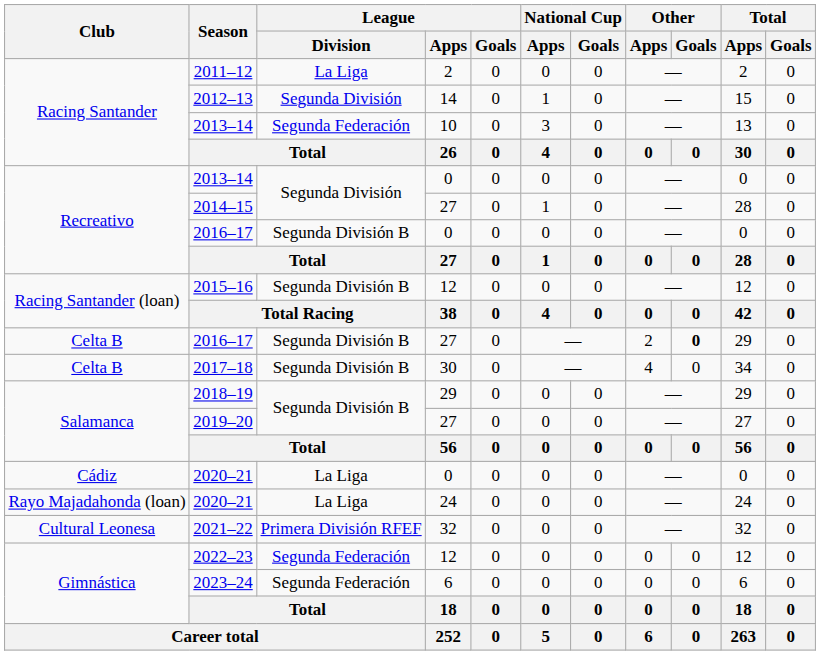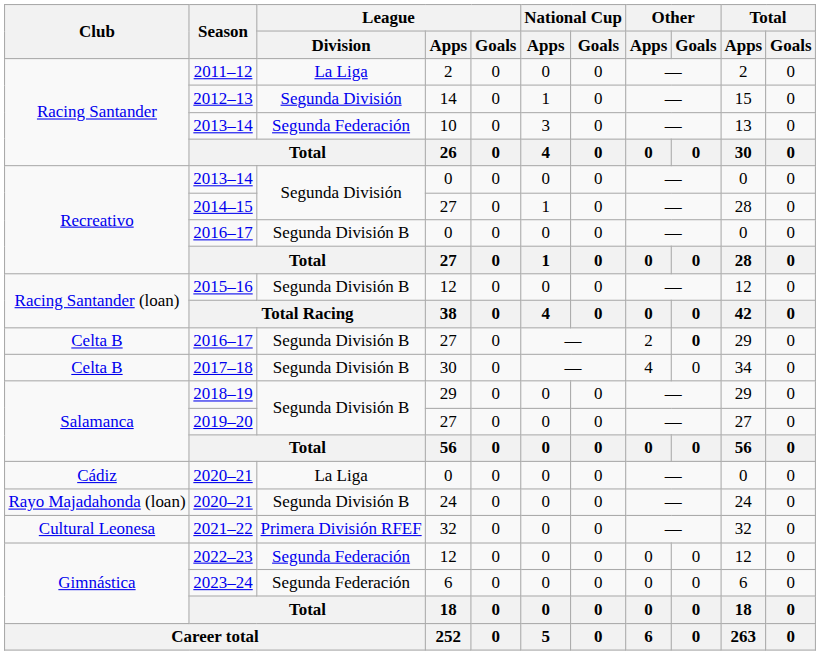 <table class="wikitable" style="text-align:center">
 <tr>
 <th rowspan="2">Club</th>
 <th rowspan="2">Season</th>
 <th colspan="3">League</th>
 <th colspan="2">National Cup</th>
 <th colspan="2">Other</th>
 <th colspan="2">Total</th>
 </tr>
 <tr>
 <th>Division</th>
 <th>Apps</th>
 <th>Goals</th>
 <th>Apps</th>
 <th>Goals</th>
 <th>Apps</th>
 <th>Goals</th>
 <th>Apps</th>
 <th>Goals</th>
 </tr>
 <tr>
 <td rowspan="4"><a href='#'>Racing Santander</a></td>
 <td><a href='#'>2011–12</a></td>
 <td><a href='#'>La Liga</a></td>
 <td>2</td>
 <td>0</td>
 <td>0</td>
 <td>0</td>
 <td colspan="2">—</td>
 <td>2</td>
 <td>0</td>
 </tr>
 <tr>
 <td><a href='#'>2012–13</a></td>
 <td><a href='#'>Segunda División</a></td>
 <td>14</td>
 <td>0</td>
 <td>1</td>
 <td>0</td>
 <td colspan="2">—</td>
 <td>15</td>
 <td>0</td>
 </tr>
 <tr>
 <td><a href='#'>2013–14</a></td>
 <td><a href='#'>Segunda Federación</a></td>
 <td>10</td>
 <td>0</td>
 <td>3</td>
 <td>0</td>
 <td colspan="2">—</td>
 <td>13</td>
 <td>0</td>
 </tr>
 <tr>
 <th colspan="2">Total</th>
 <th>26</th>
 <th>0</th>
 <th>4</th>
 <th>0</th>
 <th>0</th>
 <th>0</th>
 <th>30</th>
 <th>0</th>
 </tr>
 <tr>
 <td rowspan="4"><a href='#'>Recreativo</a></td>
 <td><a href='#'>2013–14</a></td>
 <td rowspan="2">Segunda División</td>
 <td>0</td>
 <td>0</td>
 <td>0</td>
 <td>0</td>
 <td colspan="2">—</td>
 <td>0</td>
 <td>0</td>
 </tr>
 <tr>
 <td><a href='#'>2014–15</a></td>
 <td>27</td>
 <td>0</td>
 <td>1</td>
 <td>0</td>
 <td colspan="2">—</td>
 <td>28</td>
 <td>0</td>
 </tr>
 <tr>
 <td><a href='#'>2016–17</a></td>
 <td>Segunda División B</td>
 <td>0</td>
 <td>0</td>
 <td>0</td>
 <td>0</td>
 <td colspan="2">—</td>
 <td>0</td>
 <td>0</td>
 </tr>
 <tr>
 <th colspan="2">Total</th>
 <th>27</th>
 <th>0</th>
 <th>1</th>
 <th>0</th>
 <th>0</th>
 <th>0</th>
 <th>28</th>
 <th>0</th>
 </tr>
 <tr>
 <td rowspan="2"><a href='#'>Racing Santander</a> (loan)</td>
 <td><a href='#'>2015–16</a></td>
 <td>Segunda División B</td>
 <td>12</td>
 <td>0</td>
 <td>0</td>
 <td>0</td>
 <td colspan="2">—</td>
 <td>12</td>
 <td>0</td>
 </tr>
 <tr>
 <th colspan="2">Total Racing</th>
 <th>38</th>
 <th>0</th>
 <th>4</th>
 <th>0</th>
 <th>0</th>
 <th>0</th>
 <th>42</th>
 <th>0</th>
 </tr>
 <tr>
 <td><a href='#'>Celta B</a></td>
 <td><a href='#'>2016–17</a></td>
 <td>Segunda División B</td>
 <td>27</td>
 <td>0</td>
 <td colspan="2">—</td>
 <td>2</td>
 <td><strong>0</strong></td>
 <td>29</td>
 <td>0</td>
 </tr>
 <tr>
 <td><a href='#'>Celta B</a></td>
 <td><a href='#'>2017–18</a></td>
 <td>Segunda División B</td>
 <td>30</td>
 <td>0</td>
 <td colspan="2">—</td>
 <td>4</td>
 <td>0</td>
 <td>34</td>
 <td>0</td>
 </tr>
 <tr>
 <td rowspan="3"><a href='#'>Salamanca</a></td>
 <td><a href='#'>2018–19</a></td>
 <td rowspan="2">Segunda División B</td>
 <td>29</td>
 <td>0</td>
 <td>0</td>
 <td>0</td>
 <td colspan="2">—</td>
 <td>29</td>
 <td>0</td>
 </tr>
 <tr>
 <td><a href='#'>2019–20</a></td>
 <td>27</td>
 <td>0</td>
 <td>0</td>
 <td>0</td>
 <td colspan="2">—</td>
 <td>27</td>
 <td>0</td>
 </tr>
 <tr>
 <th colspan="2">Total</th>
 <th>56</th>
 <th>0</th>
 <th>0</th>
 <th>0</th>
 <th>0</th>
 <th>0</th>
 <th>56</th>
 <th>0</th>
 </tr>
 <tr>
 <td><a href='#'>Cádiz</a></td>
 <td><a href='#'>2020–21</a></td>
 <td>La Liga</td>
 <td>0</td>
 <td>0</td>
 <td>0</td>
 <td>0</td>
 <td colspan="2">—</td>
 <td>0</td>
 <td>0</td>
 </tr>
 <tr>
 <td><a href='#'>Rayo Majadahonda</a> (loan)</td>
 <td><a href='#'>2020–21</a></td>
-<td>La Liga</td>
+<td>Segunda División B</td>
 <td>24</td>
 <td>0</td>
 <td>0</td>
 <td>0</td>
 <td colspan="2">—</td>
 <td>24</td>
 <td>0</td>
 </tr>
 <tr>
 <td><a href='#'>Cultural Leonesa</a></td>
 <td><a href='#'>2021–22</a></td>
 <td><a href='#'>Primera División RFEF</a></td>
 <td>32</td>
 <td>0</td>
 <td>0</td>
 <td>0</td>
 <td colspan="2">—</td>
 <td>32</td>
 <td>0</td>
 </tr>
 <tr>
 <td rowspan="3"><a href='#'>Gimnástica</a></td>
 <td><a href='#'>2022–23</a></td>
 <td><a href='#'>Segunda Federación</a></td>
 <td>12</td>
 <td>0</td>
 <td>0</td>
 <td>0</td>
 <td>0</td>
 <td>0</td>
 <td>12</td>
 <td>0</td>
 </tr>
 <tr>
 <td><a href='#'>2023–24</a></td>
 <td>Segunda Federación</td>
 <td>6</td>
 <td>0</td>
 <td>0</td>
 <td>0</td>
 <td>0</td>
 <td>0</td>
 <td>6</td>
 <td>0</td>
 </tr>
 <tr>
 <th colspan="2">Total</th>
 <th>18</th>
 <th>0</th>
 <th>0</th>
 <th>0</th>
 <th>0</th>
 <th>0</th>
 <th>18</th>
 <th>0</th>
 </tr>
 <tr>
 <th colspan="3">Career total</th>
 <th>252</th>
 <th>0</th>
 <th>5</th>
 <th>0</th>
 <th>6</th>
 <th>0</th>
 <th>263</th>
 <th>0</th>
 </tr>
 </table>
